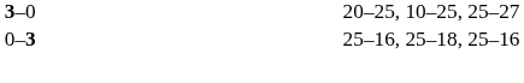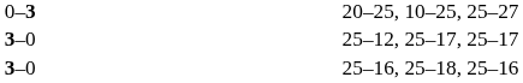 <table>
 <tr>
 <th width=200></th>
 <th width=80></th>
 <th width=200></th>
 <th width=220></th>
 </tr>
 <tr>
 <td align=right></td>
-<td align=center><strong>3</strong>–0</td>
+<td align=center>0–<strong>3</strong></td>
 <td><strong></strong></td>
 <td>20–25, 10–25, 25–27</td>
 </tr>
 <tr>
 <td align=right><strong></strong></td>
-<td align=center>0–<strong>3</strong></td>
+<td align=center><strong>3</strong>–0</td>
+<td></td>
+<td>25–12, 25–17, 25–17</td>
+</tr>
+<tr>
+<td align=right><strong></strong></td>
+<td align=center><strong>3</strong>–0</td>
 <td></td>
 <td>25–16, 25–18, 25–16</td>
 </tr>
 </table>
